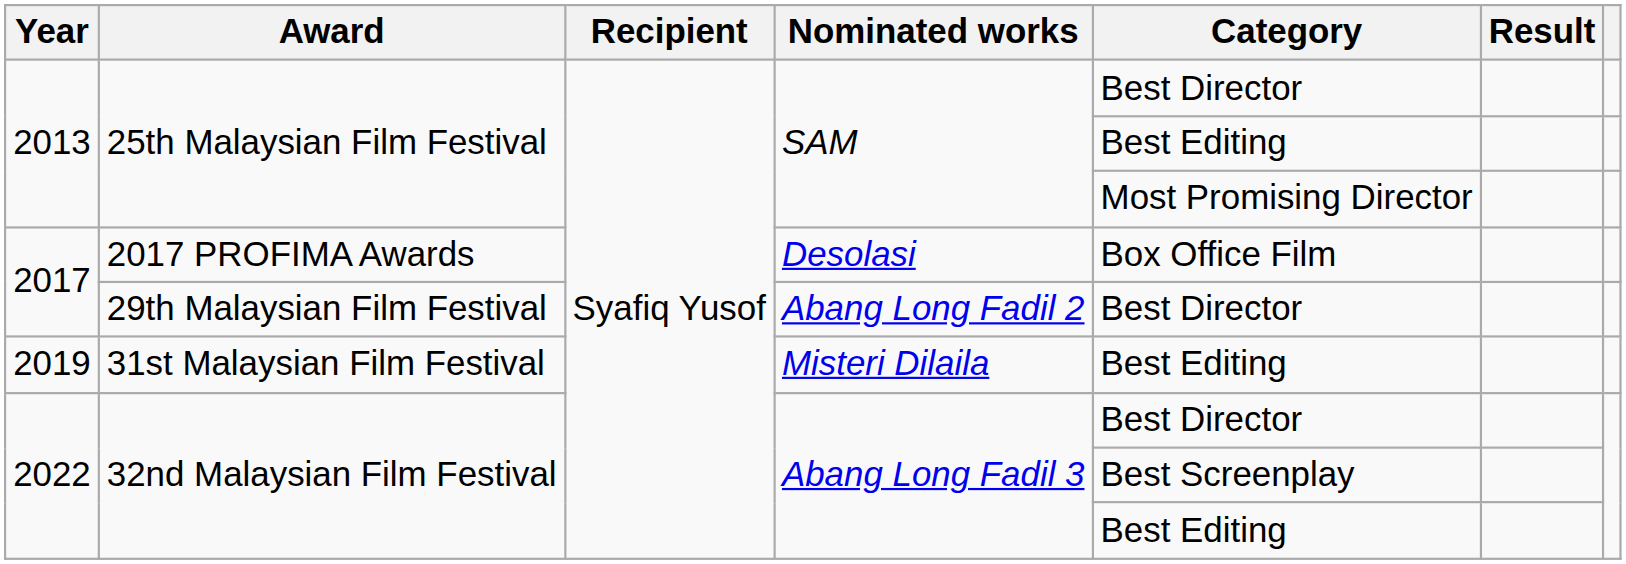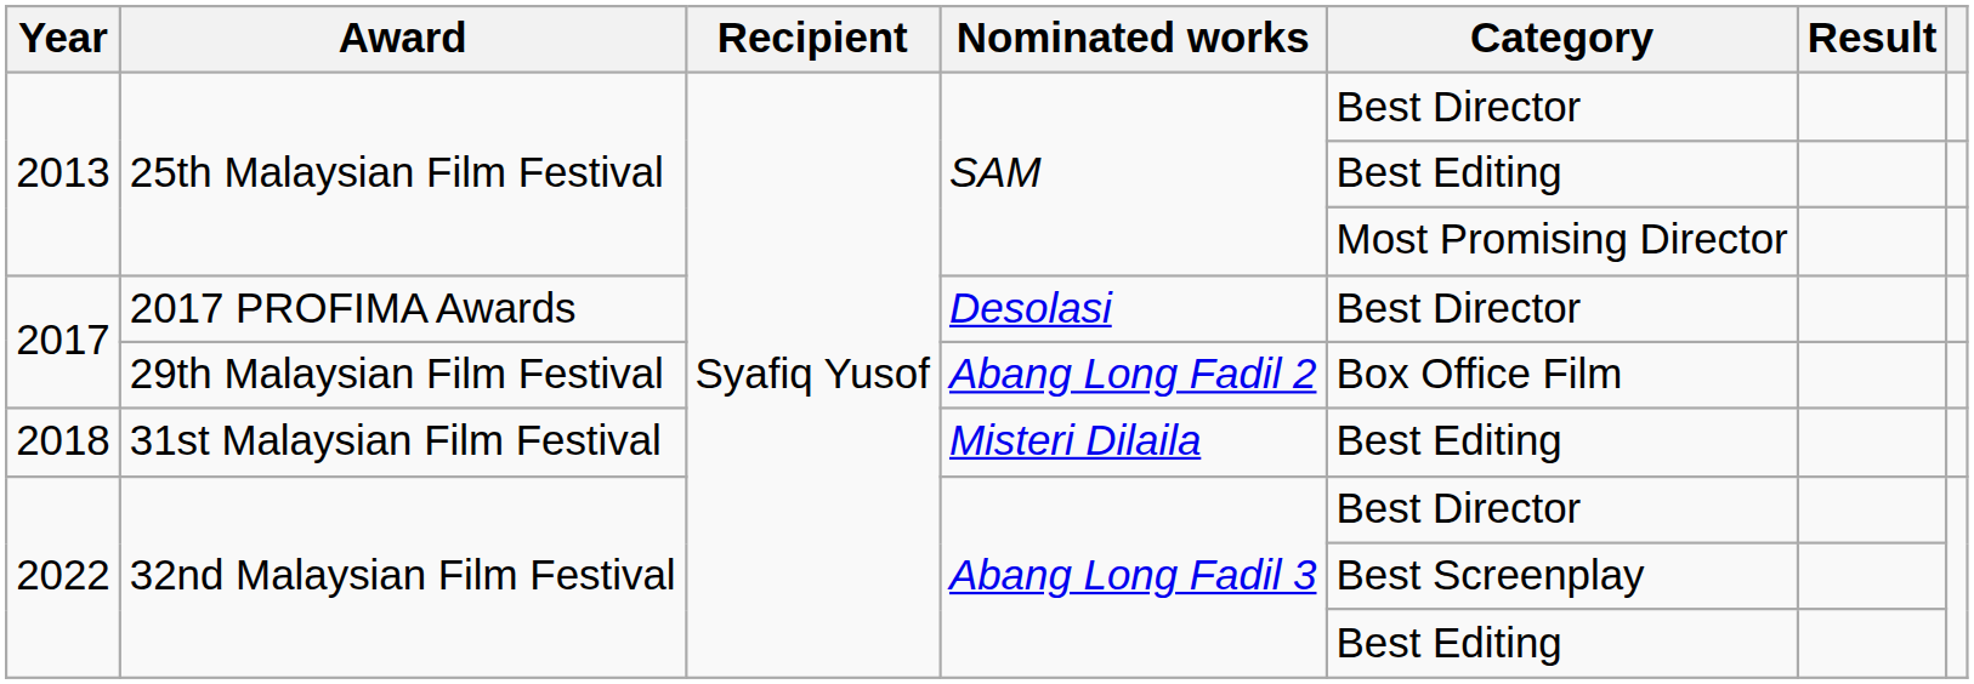 <table class="wikitable">
 <tr>
 <th>Year</th>
 <th>Award</th>
 <th>Recipient</th>
 <th>Nominated works</th>
 <th>Category</th>
 <th>Result</th>
 <th></th>
 </tr>
 <tr>
 <td rowspan="3">2013</td>
 <td rowspan="3">25th Malaysian Film Festival</td>
 <td rowspan="9">Syafiq Yusof</td>
 <td rowspan="3"><em>SAM</em></td>
 <td>Best Director</td>
 <td></td>
 <td></td>
 </tr>
 <tr>
 <td>Best Editing</td>
 <td></td>
 <td></td>
 </tr>
 <tr>
 <td>Most Promising Director</td>
 <td></td>
 <td></td>
 </tr>
 <tr>
 <td rowspan="2">2017</td>
 <td>2017 PROFIMA Awards</td>
 <td><em><a href='#'>Desolasi</a></em></td>
-<td>Box Office Film</td>
+<td>Best Director</td>
 <td></td>
 <td></td>
 </tr>
 <tr>
 <td>29th Malaysian Film Festival</td>
 <td><em><a href='#'>Abang Long Fadil 2</a></em></td>
-<td>Best Director</td>
+<td>Box Office Film</td>
 <td></td>
 <td></td>
 </tr>
 <tr>
-<td>2019</td>
+<td>2018</td>
 <td>31st Malaysian Film Festival</td>
 <td><em><a href='#'>Misteri Dilaila</a></em></td>
 <td>Best Editing</td>
 <td></td>
 <td></td>
 </tr>
 <tr>
 <td rowspan="3">2022</td>
 <td rowspan="3">32nd Malaysian Film Festival</td>
 <td rowspan="3"><em><a href='#'>Abang Long Fadil 3</a></em></td>
 <td>Best Director</td>
 <td></td>
 <td rowspan="3"></td>
 </tr>
 <tr>
 <td>Best Screenplay</td>
 <td></td>
 </tr>
 <tr>
 <td>Best Editing</td>
 <td></td>
 </tr>
 </table>
